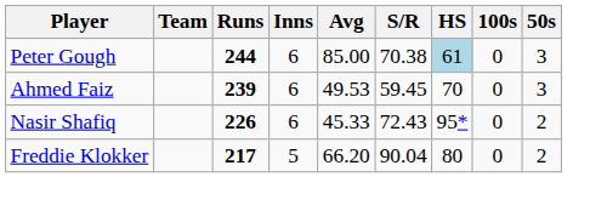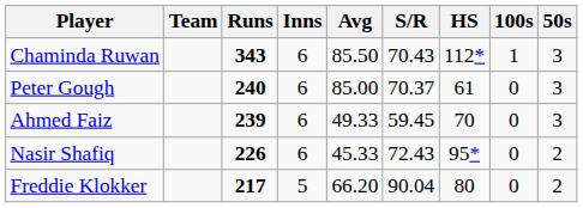 <table class="wikitable" style="text-align:center;">
 <tr>
 <th>Player</th>
 <th>Team</th>
 <th>Runs</th>
 <th>Inns</th>
 <th>Avg</th>
 <th>S/R</th>
 <th>HS</th>
 <th>100s</th>
 <th>50s</th>
 </tr>
 <tr>
+<td style="text-align:left;"><a href='#'>Chaminda Ruwan</a></td>
+<td></td>
+<td><strong>343</strong></td>
+<td>6</td>
+<td>85.50</td>
+<td>70.43</td>
+<td>112<a href='#'>*</a></td>
+<td>1</td>
+<td>3</td>
+</tr>
+<tr>
 <td style="text-align:left;"><a href='#'>Peter Gough</a></td>
 <td></td>
-<td><strong>244</strong></td>
+<td><strong>240</strong></td>
 <td>6</td>
 <td>85.00</td>
-<td>70.38</td>
-<td style="background: lightblue;">61</td>
+<td>70.37</td>
+<td>61</td>
 <td>0</td>
 <td>3</td>
 </tr>
 <tr>
 <td style="text-align:left;"><a href='#'>Ahmed Faiz</a></td>
 <td></td>
 <td><strong>239</strong></td>
 <td>6</td>
-<td>49.53</td>
+<td>49.33</td>
 <td>59.45</td>
 <td>70</td>
 <td>0</td>
 <td>3</td>
 </tr>
 <tr>
 <td style="text-align:left;"><a href='#'>Nasir Shafiq</a></td>
 <td></td>
 <td><strong>226</strong></td>
 <td>6</td>
 <td>45.33</td>
 <td>72.43</td>
 <td>95<a href='#'>*</a></td>
 <td>0</td>
 <td>2</td>
 </tr>
 <tr>
 <td style="text-align:left;"><a href='#'>Freddie Klokker</a></td>
 <td></td>
 <td><strong>217</strong></td>
 <td>5</td>
 <td>66.20</td>
 <td>90.04</td>
 <td>80</td>
 <td>0</td>
 <td>2</td>
 </tr>
 </table>
